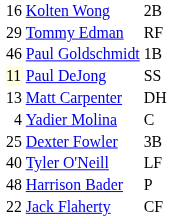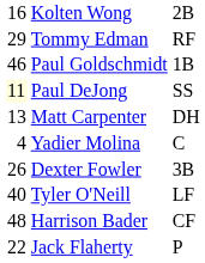 <table>
 <tr>
 <td>16</td>
 <td><a href='#'>Kolten Wong</a></td>
 <td>2B</td>
 </tr>
 <tr>
 <td>29</td>
 <td><a href='#'>Tommy Edman</a></td>
 <td>RF</td>
 </tr>
 <tr>
 <td>46</td>
 <td><a href='#'>Paul Goldschmidt</a></td>
 <td>1B</td>
 </tr>
 <tr>
 <td style="background: lightyellow;">11</td>
 <td><a href='#'>Paul DeJong</a></td>
 <td>SS</td>
 </tr>
 <tr>
 <td>13</td>
 <td><a href='#'>Matt Carpenter</a></td>
 <td>DH</td>
 </tr>
 <tr>
 <td>  4</td>
 <td><a href='#'>Yadier Molina</a></td>
 <td>C</td>
 </tr>
 <tr>
-<td>25</td>
+<td>26</td>
 <td><a href='#'>Dexter Fowler</a></td>
 <td>3B</td>
 </tr>
 <tr>
 <td>40</td>
 <td><a href='#'>Tyler O'Neill</a></td>
 <td>LF</td>
 </tr>
 <tr>
 <td>48</td>
 <td><a href='#'>Harrison Bader</a></td>
-<td>P</td>
+<td>CF</td>
 </tr>
 <tr>
 <td>22</td>
 <td><a href='#'>Jack Flaherty</a></td>
-<td>CF</td>
+<td>P</td>
 </tr>
 </table>
